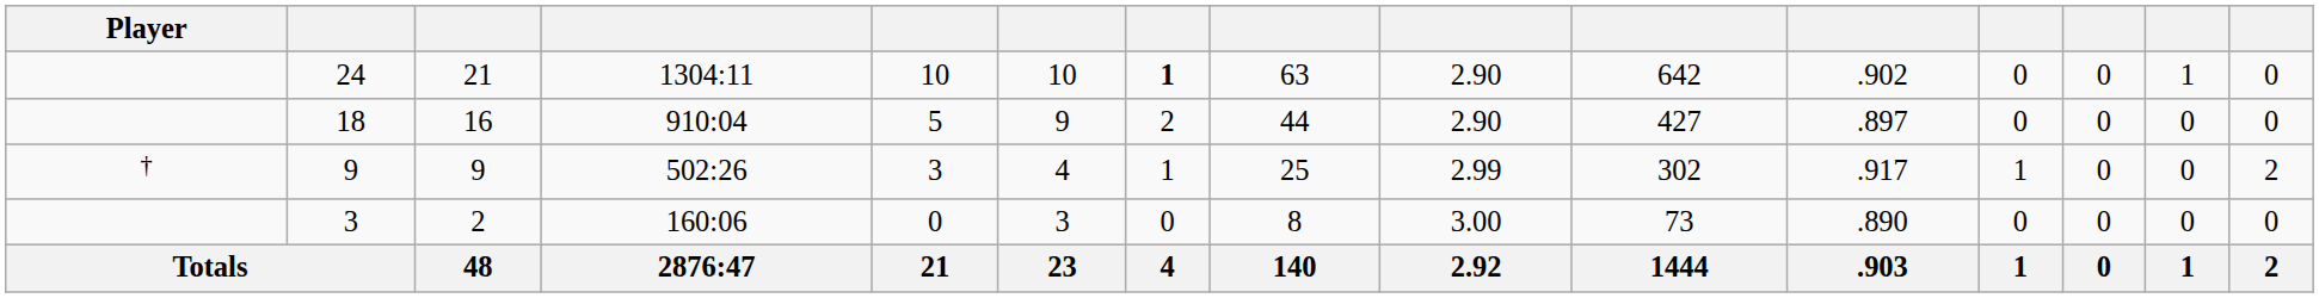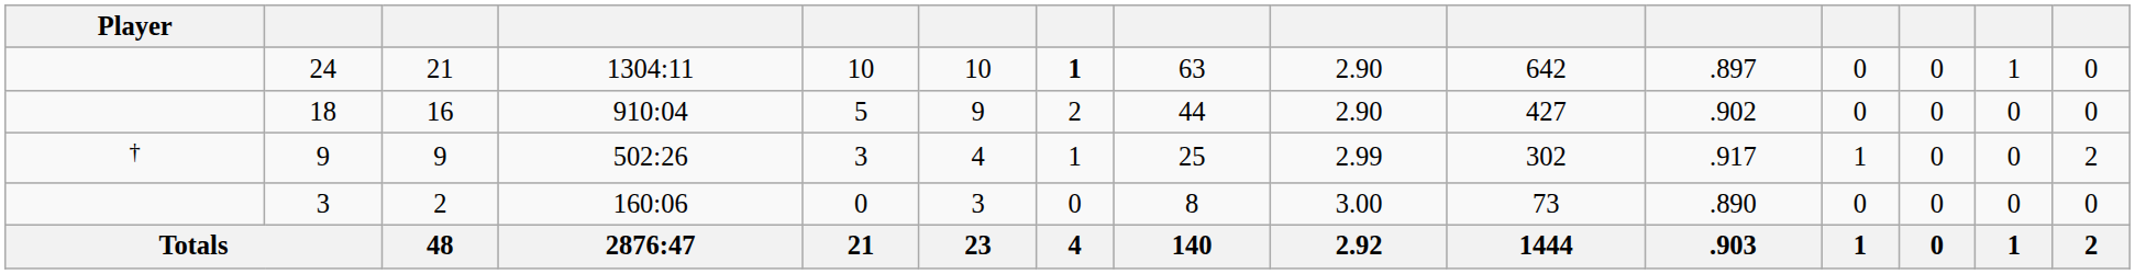 <table class="wikitable sortable" style="width:100%; text-align:center;">
 <tr style="text-align:center; background:#ddd;">
 <th>Player</th>
 <th></th>
 <th></th>
 <th></th>
 <th></th>
 <th></th>
 <th></th>
 <th></th>
 <th></th>
 <th></th>
 <th></th>
 <th></th>
 <th></th>
 <th></th>
 <th></th>
 </tr>
 <tr>
 <td></td>
 <td>24</td>
 <td>21</td>
 <td>1304:11</td>
 <td>10</td>
 <td>10</td>
 <td><strong>1</strong></td>
 <td>63</td>
 <td>2.90</td>
 <td>642</td>
-<td>.902</td>
+<td>.897</td>
 <td>0</td>
 <td>0</td>
 <td>1</td>
 <td>0</td>
 </tr>
 <tr>
 <td></td>
 <td>18</td>
 <td>16</td>
 <td>910:04</td>
 <td>5</td>
 <td>9</td>
 <td>2</td>
 <td>44</td>
 <td>2.90</td>
 <td>427</td>
-<td>.897</td>
+<td>.902</td>
 <td>0</td>
 <td>0</td>
 <td>0</td>
 <td>0</td>
 </tr>
 <tr>
 <td><sup>†</sup></td>
 <td>9</td>
 <td>9</td>
 <td>502:26</td>
 <td>3</td>
 <td>4</td>
 <td>1</td>
 <td>25</td>
 <td>2.99</td>
 <td>302</td>
 <td>.917</td>
 <td>1</td>
 <td>0</td>
 <td>0</td>
 <td>2</td>
 </tr>
 <tr>
 <td></td>
 <td>3</td>
 <td>2</td>
 <td>160:06</td>
 <td>0</td>
 <td>3</td>
 <td>0</td>
 <td>8</td>
 <td>3.00</td>
 <td>73</td>
 <td>.890</td>
 <td>0</td>
 <td>0</td>
 <td>0</td>
 <td>0</td>
 </tr>
 <tr class="unsortable">
 <th colspan=2>Totals</th>
 <th>48</th>
 <th>2876:47</th>
 <th>21</th>
 <th>23</th>
 <th>4</th>
 <th>140</th>
 <th>2.92</th>
 <th>1444</th>
 <th>.903</th>
 <th>1</th>
 <th>0</th>
 <th>1</th>
 <th>2</th>
 </tr>
 </table>
